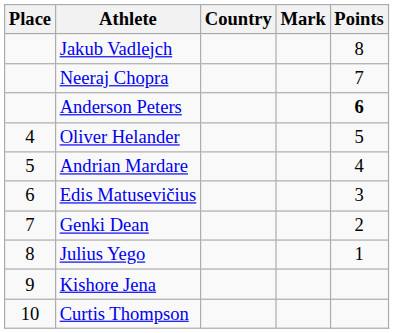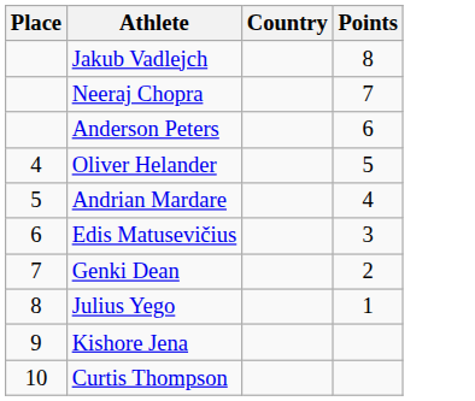 <table class="wikitable mw-datatable sortable">
 <tr>
 <th>Place</th>
 <th>Athlete</th>
 <th>Country</th>
-<th>Mark</th>
 <th>Points</th>
 </tr>
 <tr>
 <td align=center></td>
 <td><a href='#'>Jakub Vadlejch</a></td>
-<td></td>
 <td></td>
 <td align=center>8</td>
 </tr>
 <tr>
 <td align=center></td>
 <td><a href='#'>Neeraj Chopra</a></td>
 <td></td>
-<td></td>
 <td align=center>7</td>
 </tr>
 <tr>
 <td align=center></td>
 <td><a href='#'>Anderson Peters</a></td>
 <td></td>
-<td></td>
-<td align=center><strong>6</strong></td>
+<td align=center>6</td>
 </tr>
 <tr>
 <td align=center>4</td>
 <td><a href='#'>Oliver Helander</a></td>
-<td></td>
 <td></td>
 <td align=center>5</td>
 </tr>
 <tr>
 <td align=center>5</td>
 <td><a href='#'>Andrian Mardare</a></td>
 <td></td>
-<td></td>
 <td align=center>4</td>
 </tr>
 <tr>
 <td align=center>6</td>
 <td><a href='#'>Edis Matusevičius</a></td>
-<td></td>
 <td></td>
 <td align=center>3</td>
 </tr>
 <tr>
 <td align=center>7</td>
 <td><a href='#'>Genki Dean</a></td>
 <td></td>
-<td></td>
 <td align=center>2</td>
 </tr>
 <tr>
 <td align=center>8</td>
 <td><a href='#'>Julius Yego</a></td>
-<td></td>
 <td></td>
 <td align=center>1</td>
 </tr>
 <tr>
 <td align=center>9</td>
 <td><a href='#'>Kishore Jena</a></td>
 <td></td>
-<td></td>
 <td align=center></td>
 </tr>
 <tr>
 <td align=center>10</td>
 <td><a href='#'>Curtis Thompson</a></td>
 <td></td>
-<td></td>
 <td align=center></td>
 </tr>
 </table>
